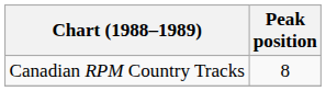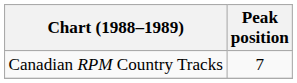 <table class="wikitable sortable">
 <tr>
 <th align="left">Chart (1988–1989)</th>
 <th align="center">Peak<br>position</th>
 </tr>
 <tr>
 <td align="left">Canadian <em>RPM</em> Country Tracks</td>
-<td align="center">8</td>
+<td align="center">7</td>
 </tr>
 <tr>
 </tr>
 </table>
